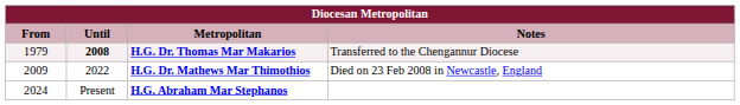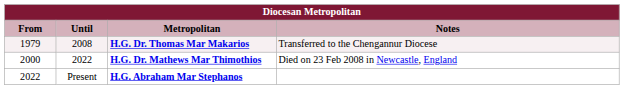 <table class="wikitable" style="width: 77.3%;">
 <tr>
 <th colspan="4" style="background-color: #7F1734; color: white;">Diocesan Metropolitan</th>
 </tr>
 <tr>
 <th style="background-color: #D4B1BB; width: 8%;">From</th>
 <th style="background-color: #D4B1BB; width: 8%;">Until</th>
 <th style="background-color: #D4B1BB; width: 26%;">Metropolitan</th>
 <th style="background-color: #D4B1BB; width: 53%;">Notes</th>
 </tr>
 <tr valign="top" style="background-color: #F7F0F2;">
 <td style="text-align: center;">1979</td>
-<td style="text-align: center;"><strong>2008</strong></td>
+<td style="text-align: center;">2008</td>
 <td><strong><a href='#'>H.G. Dr. Thomas Mar Makarios</a></strong></td>
 <td>Transferred to the Chengannur Diocese</td>
 </tr>
 <tr valign="top" style="background-color: white;">
-<td style="text-align: center;">2009</td>
+<td style="text-align: center;">2000</td>
 <td style="text-align: center;">2022</td>
 <td><strong><a href='#'>H.G. Dr. Mathews Mar Thimothios</a></strong></td>
 <td>Died on 23 Feb 2008 in <a href='#'>Newcastle</a>, <a href='#'>England</a></td>
 </tr>
 <tr valign="top" style="background-color: white;">
-<td style="text-align: center;">2024</td>
+<td style="text-align: center;">2022</td>
 <td style="text-align: center;">Present</td>
 <td><strong><a href='#'>H.G. Abraham Mar Stephanos</a></strong></td>
 <td></td>
 </tr>
 </table>
